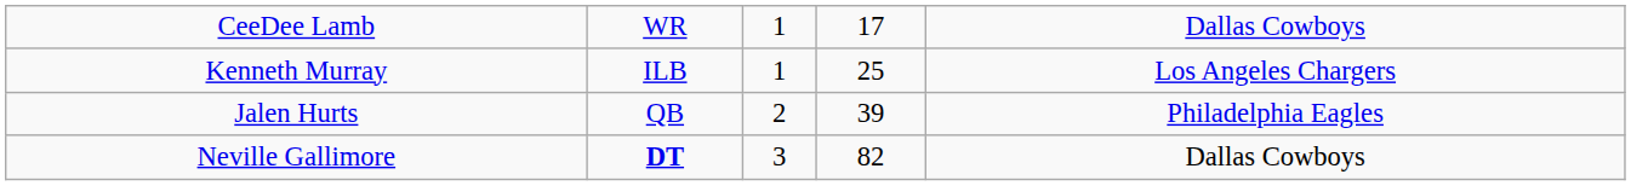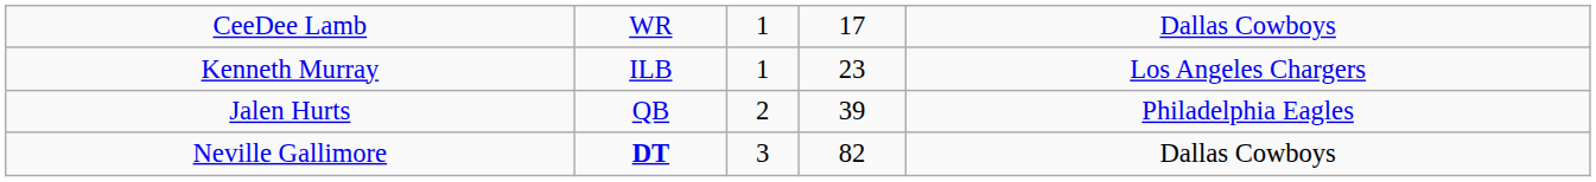 <table class="wikitable" style="width:75%;">
 <tr align="center" bgcolor="">
 <td><a href='#'>CeeDee Lamb</a></td>
 <td><a href='#'>WR</a></td>
 <td>1</td>
 <td>17</td>
 <td><a href='#'>Dallas Cowboys</a></td>
 </tr>
 <tr align=center>
 <td><a href='#'>Kenneth Murray</a></td>
 <td><a href='#'>ILB</a></td>
 <td>1</td>
-<td>25</td>
+<td>23</td>
 <td><a href='#'>Los Angeles Chargers</a></td>
 </tr>
 <tr align=center>
 <td><a href='#'>Jalen Hurts</a></td>
 <td><a href='#'>QB</a></td>
 <td>2</td>
 <td>39</td>
 <td><a href='#'>Philadelphia Eagles</a></td>
 </tr>
 <tr align=center>
 <td><a href='#'>Neville Gallimore</a></td>
 <td><strong><a href='#'>DT</a></strong></td>
 <td>3</td>
 <td>82</td>
 <td>Dallas Cowboys</td>
 </tr>
 </table>
